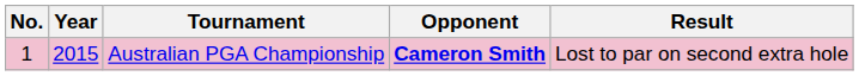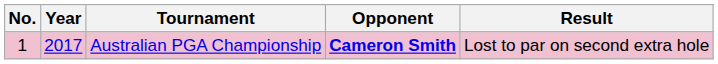 <table class="wikitable" style="font-size:95%;">
 <tr>
 <th>No.</th>
 <th>Year</th>
 <th>Tournament</th>
 <th>Opponent</th>
 <th>Result</th>
 </tr>
 <tr style="background:#F2C1D1;">
 <td align=center>1</td>
-<td><a href='#'>2015</a></td>
+<td><a href='#'>2017</a></td>
 <td><a href='#'>Australian PGA Championship</a></td>
 <td><strong> <a href='#'>Cameron Smith</a></strong></td>
 <td>Lost to par on second extra hole</td>
 </tr>
 </table>
